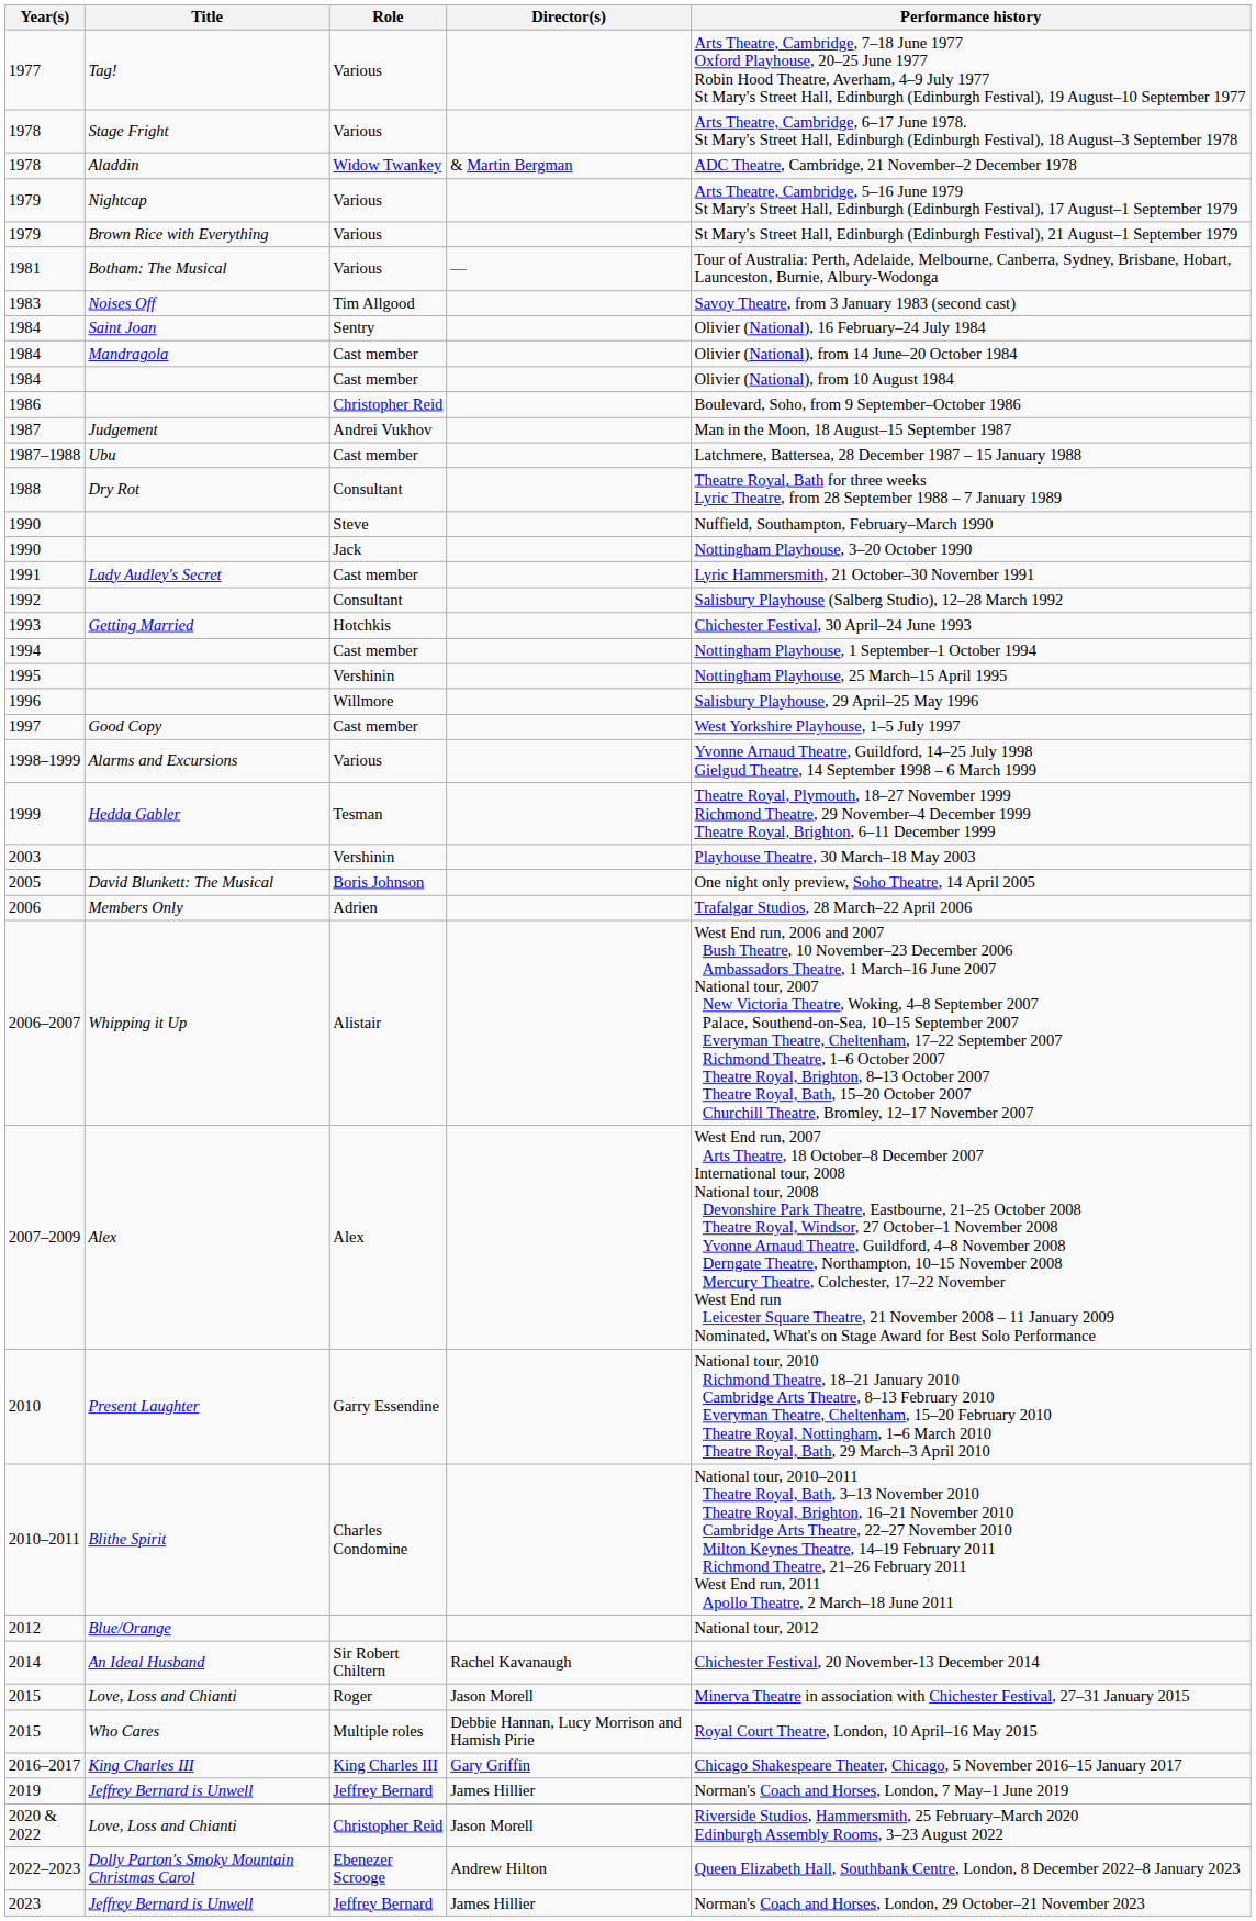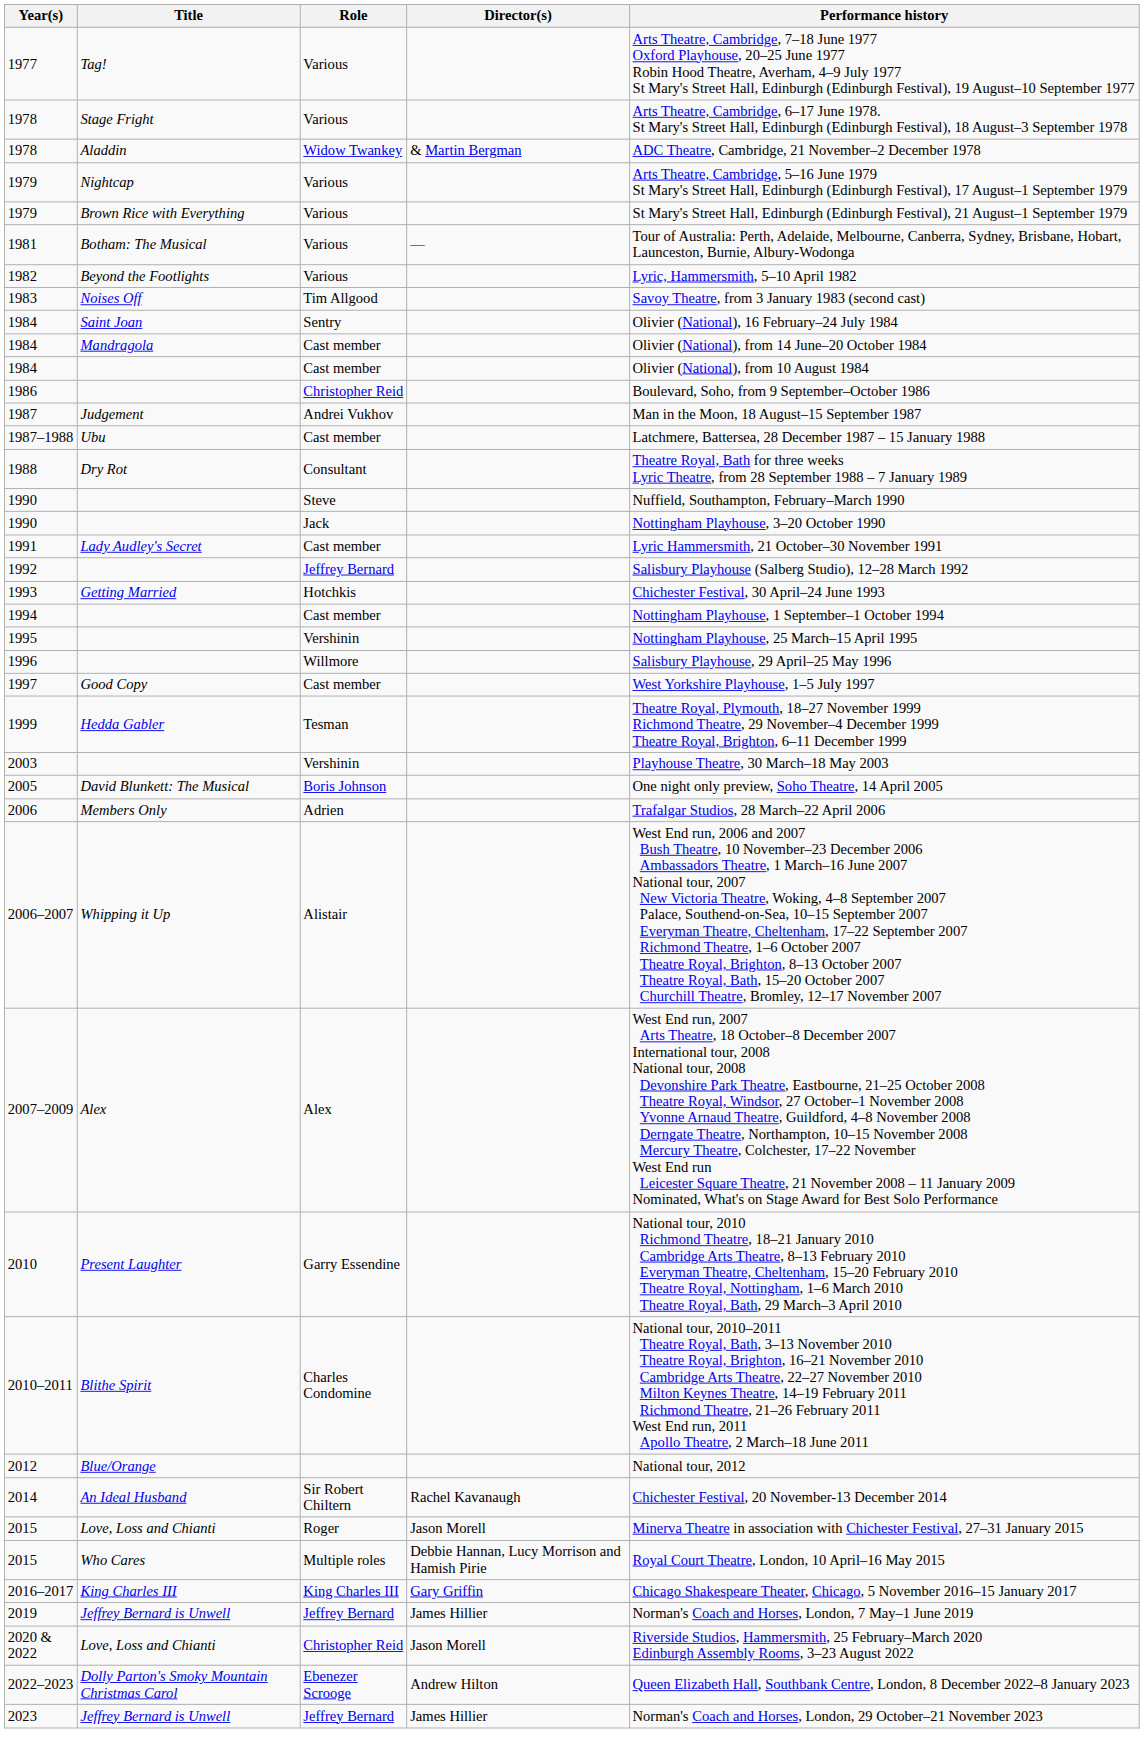 <table class="wikitable sortable">
 <tr>
 <th>Year(s)</th>
 <th>Title</th>
 <th>Role</th>
 <th>Director(s)</th>
 <th class="unsortable">Performance history</th>
 </tr>
 <tr>
 <td>1977</td>
 <td><em>Tag!</em></td>
 <td>Various</td>
 <td></td>
 <td><a href='#'>Arts Theatre, Cambridge</a>, 7–18 June 1977<br><a href='#'>Oxford Playhouse</a>, 20–25 June 1977<br>Robin Hood Theatre, Averham, 4–9 July 1977<br>St Mary's Street Hall, Edinburgh (Edinburgh Festival), 19 August–10 September 1977</td>
 </tr>
 <tr>
 <td>1978</td>
 <td><em>Stage Fright</em></td>
 <td>Various</td>
 <td></td>
 <td><a href='#'>Arts Theatre, Cambridge</a>, 6–17 June 1978.<br>St Mary's Street Hall, Edinburgh (Edinburgh Festival), 18 August–3 September 1978</td>
 </tr>
 <tr>
 <td>1978</td>
 <td><em>Aladdin</em></td>
 <td><a href='#'>Widow Twankey</a></td>
 <td> & <a href='#'>Martin Bergman</a></td>
 <td><a href='#'>ADC Theatre</a>, Cambridge, 21 November–2 December 1978</td>
 </tr>
 <tr>
 <td>1979</td>
 <td><em>Nightcap</em></td>
 <td>Various</td>
 <td></td>
 <td><a href='#'>Arts Theatre, Cambridge</a>, 5–16 June 1979<br>St Mary's Street Hall, Edinburgh (Edinburgh Festival), 17 August–1 September 1979</td>
 </tr>
 <tr>
 <td>1979</td>
 <td><em>Brown Rice with Everything</em></td>
 <td>Various</td>
 <td></td>
 <td>St Mary's Street Hall, Edinburgh (Edinburgh Festival), 21 August–1 September 1979</td>
 </tr>
 <tr>
 <td>1981</td>
 <td><em>Botham: The Musical</em></td>
 <td>Various</td>
 <td>—</td>
 <td>Tour of Australia: Perth, Adelaide, Melbourne, Canberra, Sydney, Brisbane, Hobart, Launceston, Burnie, Albury-Wodonga</td>
+</tr>
+<tr>
+<td>1982</td>
+<td><em>Beyond the Footlights</em></td>
+<td>Various</td>
+<td></td>
+<td><a href='#'>Lyric, Hammersmith</a>, 5–10 April 1982</td>
 </tr>
 <tr>
 <td>1983</td>
 <td><em><a href='#'>Noises Off</a></em></td>
 <td>Tim Allgood</td>
 <td></td>
 <td><a href='#'>Savoy Theatre</a>, from 3 January 1983 (second cast)</td>
 </tr>
 <tr>
 <td>1984</td>
 <td><em><a href='#'>Saint Joan</a></em></td>
 <td>Sentry</td>
 <td></td>
 <td>Olivier (<a href='#'>National</a>), 16 February–24 July 1984</td>
 </tr>
 <tr>
 <td>1984</td>
 <td><em><a href='#'>Mandragola</a></em></td>
 <td>Cast member</td>
 <td></td>
 <td>Olivier (<a href='#'>National</a>), from 14 June–20 October 1984</td>
 </tr>
 <tr>
 <td>1984</td>
 <td><em></em></td>
 <td>Cast member</td>
 <td></td>
 <td>Olivier (<a href='#'>National</a>), from 10 August 1984</td>
 </tr>
 <tr>
 <td>1986</td>
 <td><em></em></td>
 <td><a href='#'>Christopher Reid</a></td>
 <td></td>
 <td>Boulevard, Soho, from 9 September–October 1986</td>
 </tr>
 <tr>
 <td>1987</td>
 <td><em>Judgement</em></td>
 <td>Andrei Vukhov</td>
 <td></td>
 <td>Man in the Moon, 18 August–15 September 1987</td>
 </tr>
 <tr>
 <td>1987–1988</td>
 <td><em>Ubu</em></td>
 <td>Cast member</td>
 <td></td>
 <td>Latchmere, Battersea, 28 December 1987 – 15 January 1988</td>
 </tr>
 <tr>
 <td>1988</td>
 <td><em>Dry Rot</em></td>
 <td>Consultant</td>
 <td></td>
 <td><a href='#'>Theatre Royal, Bath</a> for three weeks<br><a href='#'>Lyric Theatre</a>, from 28 September 1988 – 7 January 1989</td>
 </tr>
 <tr>
 <td>1990</td>
 <td><em></em></td>
 <td>Steve</td>
 <td></td>
 <td>Nuffield, Southampton, February–March 1990</td>
 </tr>
 <tr>
 <td>1990</td>
 <td><em></em></td>
 <td>Jack</td>
 <td></td>
 <td><a href='#'>Nottingham Playhouse</a>, 3–20 October 1990</td>
 </tr>
 <tr>
 <td>1991</td>
 <td><em><a href='#'>Lady Audley's Secret</a></em></td>
 <td>Cast member</td>
 <td></td>
 <td><a href='#'>Lyric Hammersmith</a>, 21 October–30 November 1991</td>
 </tr>
 <tr>
 <td>1992</td>
 <td><em></em></td>
-<td>Consultant</td>
+<td><a href='#'>Jeffrey Bernard</a></td>
 <td></td>
 <td><a href='#'>Salisbury Playhouse</a> (Salberg Studio), 12–28 March 1992</td>
 </tr>
 <tr>
 <td>1993</td>
 <td><em><a href='#'>Getting Married</a></em></td>
 <td>Hotchkis</td>
 <td></td>
 <td><a href='#'>Chichester Festival</a>, 30 April–24 June 1993</td>
 </tr>
 <tr>
 <td>1994</td>
 <td><em></em></td>
 <td>Cast member</td>
 <td></td>
 <td><a href='#'>Nottingham Playhouse</a>, 1 September–1 October 1994</td>
 </tr>
 <tr>
 <td>1995</td>
 <td><em></em></td>
 <td>Vershinin</td>
 <td></td>
 <td><a href='#'>Nottingham Playhouse</a>, 25 March–15 April 1995</td>
 </tr>
 <tr>
 <td>1996</td>
 <td><em></em></td>
 <td>Willmore</td>
 <td></td>
 <td><a href='#'>Salisbury Playhouse</a>, 29 April–25 May 1996</td>
 </tr>
 <tr>
 <td>1997</td>
 <td><em>Good Copy</em></td>
 <td>Cast member</td>
 <td></td>
 <td><a href='#'>West Yorkshire Playhouse</a>, 1–5 July 1997</td>
-</tr>
-<tr>
-<td>1998–1999</td>
-<td><em>Alarms and Excursions</em></td>
-<td>Various</td>
-<td></td>
-<td><a href='#'>Yvonne Arnaud Theatre</a>, Guildford, 14–25 July 1998<br><a href='#'>Gielgud Theatre</a>, 14 September 1998 – 6 March 1999</td>
 </tr>
 <tr>
 <td>1999</td>
 <td><em><a href='#'>Hedda Gabler</a></em></td>
 <td>Tesman</td>
 <td></td>
 <td><a href='#'>Theatre Royal, Plymouth</a>, 18–27 November 1999<br><a href='#'>Richmond Theatre</a>, 29 November–4 December 1999<br><a href='#'>Theatre Royal, Brighton</a>, 6–11 December 1999</td>
 </tr>
 <tr>
 <td>2003</td>
 <td><em></em></td>
 <td>Vershinin</td>
 <td></td>
 <td><a href='#'>Playhouse Theatre</a>, 30 March–18 May 2003</td>
 </tr>
 <tr>
 <td>2005</td>
 <td><em>David Blunkett: The Musical</em></td>
 <td><a href='#'>Boris Johnson</a></td>
 <td></td>
 <td>One night only preview, <a href='#'>Soho Theatre</a>, 14 April 2005</td>
 </tr>
 <tr>
 <td>2006</td>
 <td><em>Members Only</em></td>
 <td>Adrien</td>
 <td></td>
 <td><a href='#'>Trafalgar Studios</a>, 28 March–22 April 2006</td>
 </tr>
 <tr>
 <td>2006–2007</td>
 <td><em>Whipping it Up</em></td>
 <td>Alistair</td>
 <td></td>
 <td>West End run, 2006 and 2007<br>  <a href='#'>Bush Theatre</a>, 10 November–23 December 2006<br>  <a href='#'>Ambassadors Theatre</a>, 1 March–16 June 2007<br>National tour, 2007<br>  <a href='#'>New Victoria Theatre</a>, Woking, 4–8 September 2007<br>  Palace, Southend-on-Sea, 10–15 September 2007<br>  <a href='#'>Everyman Theatre, Cheltenham</a>, 17–22 September 2007<br>  <a href='#'>Richmond Theatre</a>, 1–6 October 2007<br>  <a href='#'>Theatre Royal, Brighton</a>, 8–13 October 2007<br>  <a href='#'>Theatre Royal, Bath</a>, 15–20 October 2007<br>  <a href='#'>Churchill Theatre</a>, Bromley, 12–17 November 2007</td>
 </tr>
 <tr>
 <td>2007–2009</td>
 <td><em>Alex</em></td>
 <td>Alex</td>
 <td></td>
 <td>West End run, 2007<br>  <a href='#'>Arts Theatre</a>, 18 October–8 December 2007<br>International tour, 2008<br>National tour, 2008<br>  <a href='#'>Devonshire Park Theatre</a>, Eastbourne, 21–25 October 2008<br>  <a href='#'>Theatre Royal, Windsor</a>, 27 October–1 November 2008<br>  <a href='#'>Yvonne Arnaud Theatre</a>, Guildford, 4–8 November 2008<br>  <a href='#'>Derngate Theatre</a>, Northampton, 10–15 November 2008<br>  <a href='#'>Mercury Theatre</a>, Colchester, 17–22 November<br>West End run<br>  <a href='#'>Leicester Square Theatre</a>, 21 November 2008 – 11 January 2009<br>Nominated, What's on Stage Award for Best Solo Performance</td>
 </tr>
 <tr>
 <td>2010</td>
 <td><em><a href='#'>Present Laughter</a></em></td>
 <td>Garry Essendine</td>
 <td></td>
 <td>National tour, 2010<br>  <a href='#'>Richmond Theatre</a>, 18–21 January 2010<br>  <a href='#'>Cambridge Arts Theatre</a>, 8–13 February 2010<br>  <a href='#'>Everyman Theatre, Cheltenham</a>, 15–20 February 2010<br>  <a href='#'>Theatre Royal, Nottingham</a>, 1–6 March 2010<br>  <a href='#'>Theatre Royal, Bath</a>, 29 March–3 April 2010</td>
 </tr>
 <tr>
 <td>2010–2011</td>
 <td><em><a href='#'>Blithe Spirit</a></em></td>
 <td>Charles Condomine</td>
 <td></td>
 <td>National tour, 2010–2011<br>  <a href='#'>Theatre Royal, Bath</a>, 3–13 November 2010<br>  <a href='#'>Theatre Royal, Brighton</a>, 16–21 November 2010<br>  <a href='#'>Cambridge Arts Theatre</a>, 22–27 November 2010<br>  <a href='#'>Milton Keynes Theatre</a>, 14–19 February 2011<br>  <a href='#'>Richmond Theatre</a>, 21–26 February 2011<br>West End run, 2011<br>  <a href='#'>Apollo Theatre</a>, 2 March–18 June 2011</td>
 </tr>
 <tr>
 <td>2012</td>
 <td><em><a href='#'>Blue/Orange</a></em></td>
 <td></td>
 <td></td>
 <td>National tour, 2012</td>
 </tr>
 <tr>
 <td>2014</td>
 <td><em><a href='#'>An Ideal Husband</a></em></td>
 <td>Sir Robert Chiltern</td>
 <td>Rachel Kavanaugh</td>
 <td><a href='#'>Chichester Festival</a>, 20 November-13 December 2014</td>
 </tr>
 <tr>
 <td>2015</td>
 <td><em>Love, Loss and Chianti</em></td>
 <td>Roger</td>
 <td>Jason Morell</td>
 <td><a href='#'>Minerva Theatre</a> in association with <a href='#'>Chichester Festival</a>, 27–31 January 2015</td>
 </tr>
 <tr>
 <td>2015</td>
 <td><em>Who Cares</em></td>
 <td>Multiple roles</td>
 <td>Debbie Hannan, Lucy Morrison and Hamish Pirie</td>
 <td><a href='#'>Royal Court Theatre</a>, London, 10 April–16 May 2015</td>
 </tr>
 <tr>
 <td>2016–2017</td>
 <td><em><a href='#'>King Charles III</a></em></td>
 <td><a href='#'>King Charles&nbsp;III</a></td>
 <td><a href='#'>Gary Griffin</a></td>
 <td><a href='#'>Chicago Shakespeare Theater</a>, <a href='#'>Chicago</a>, 5 November 2016–15 January 2017</td>
 </tr>
 <tr>
 <td>2019</td>
 <td><a href='#'><em>Jeffrey Bernard is Unwell</em></a></td>
 <td><a href='#'>Jeffrey Bernard</a></td>
 <td>James Hillier</td>
 <td>Norman's <a href='#'>Coach and Horses</a>, London, 7 May–1 June 2019</td>
 </tr>
 <tr>
 <td>2020 & 2022</td>
 <td><em>Love, Loss and Chianti</em></td>
 <td><a href='#'>Christopher Reid</a></td>
 <td>Jason Morell</td>
 <td><a href='#'>Riverside Studios</a>, <a href='#'>Hammersmith</a>, 25 February–March 2020<br><a href='#'>Edinburgh Assembly Rooms</a>, 3–23 August 2022</td>
 </tr>
 <tr>
 <td>2022–2023</td>
 <td><em><a href='#'>Dolly Parton's Smoky Mountain Christmas Carol</a></em></td>
 <td><a href='#'>Ebenezer Scrooge</a></td>
 <td>Andrew Hilton</td>
 <td><a href='#'>Queen Elizabeth Hall</a>, <a href='#'>Southbank Centre</a>, London, 8 December 2022–8 January 2023</td>
 </tr>
 <tr>
 <td>2023</td>
 <td><a href='#'><em>Jeffrey Bernard is Unwell</em></a></td>
 <td><a href='#'>Jeffrey Bernard</a></td>
 <td>James Hillier</td>
 <td>Norman's <a href='#'>Coach and Horses</a>, London, 29 October–21 November 2023</td>
 </tr>
 </table>
